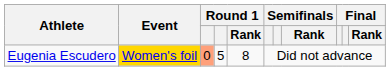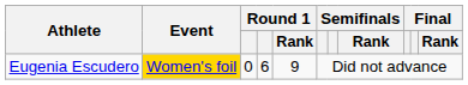 <table class="wikitable" style="font-size:90%">
 <tr>
 <th rowspan=2>Athlete</th>
 <th rowspan=2>Event</th>
 <th colspan=3>Round 1</th>
 <th colspan=3>Semifinals</th>
 <th colspan=3>Final</th>
 </tr>
 <tr style="font-size:95%">
 <th></th>
 <th></th>
 <th>Rank</th>
 <th></th>
 <th></th>
 <th>Rank</th>
 <th></th>
 <th></th>
 <th>Rank</th>
 </tr>
 <tr align=center>
 <td align=left><a href='#'>Eugenia Escudero</a></td>
 <td align=left style="background: gold;"><a href='#'>Women's foil</a></td>
-<td style="background: lightsalmon;">0</td>
-<td>5</td>
-<td>8</td>
+<td>0</td>
+<td>6</td>
+<td>9</td>
 <td colspan=6>Did not advance</td>
 </tr>
 </table>
